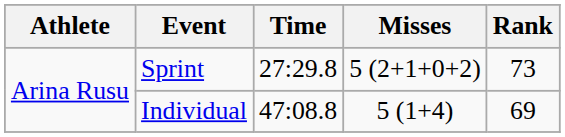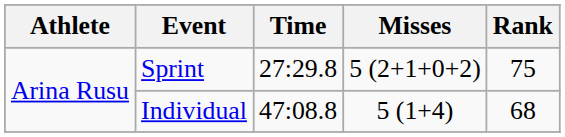 <table class="wikitable" style="font-size:90%">
 <tr>
 <th>Athlete</th>
 <th>Event</th>
 <th>Time</th>
 <th>Misses</th>
 <th>Rank</th>
 </tr>
 <tr align=center>
 <td align=left rowspan=2><a href='#'>Arina Rusu</a></td>
 <td align=left><a href='#'>Sprint</a></td>
 <td>27:29.8</td>
 <td>5 (2+1+0+2)</td>
-<td>73</td>
+<td>75</td>
 </tr>
 <tr align=center>
 <td align=left><a href='#'>Individual</a></td>
 <td>47:08.8</td>
 <td>5 (1+4)</td>
-<td>69</td>
+<td>68</td>
 </tr>
 </table>
